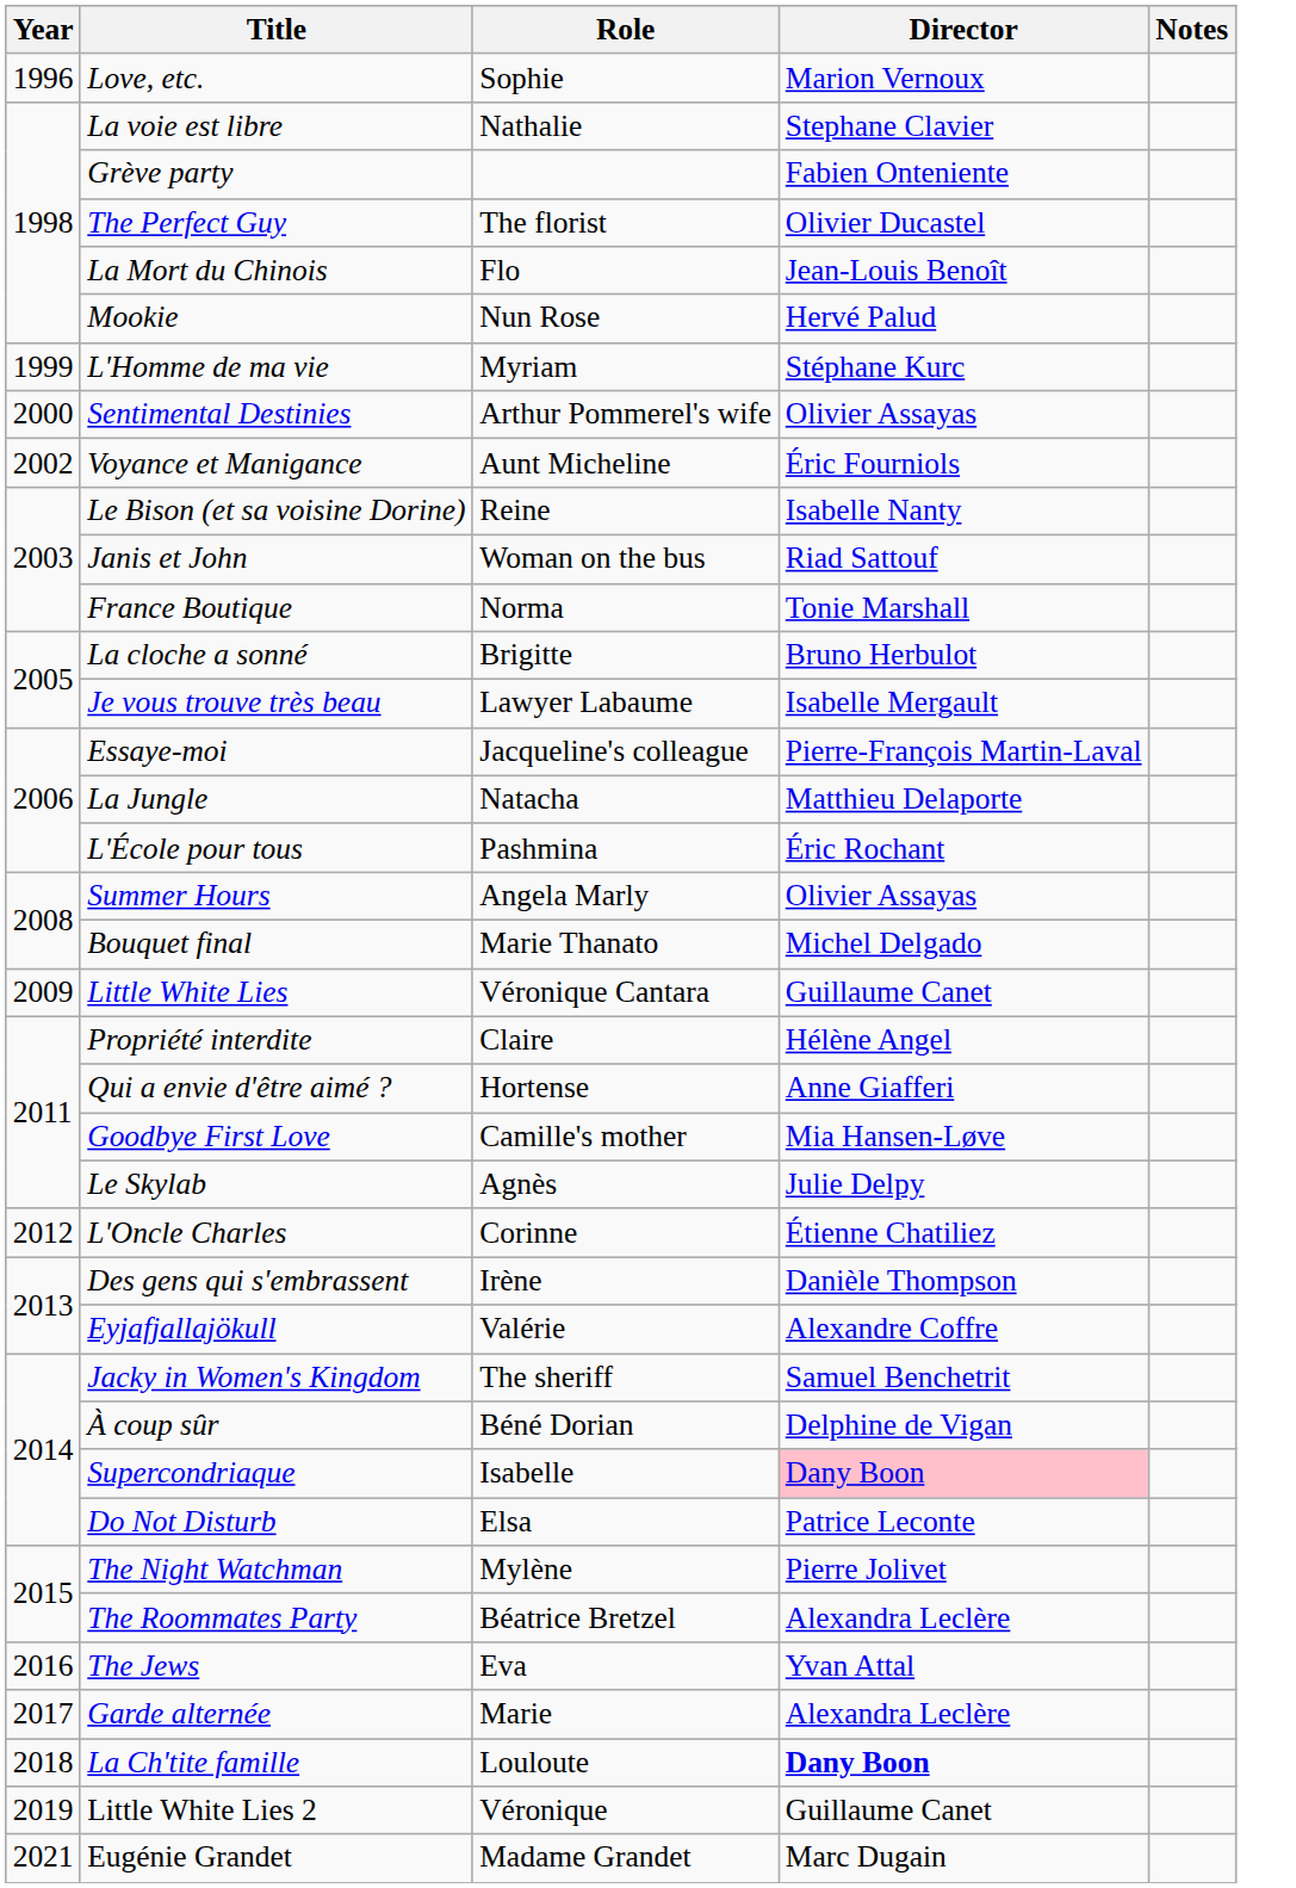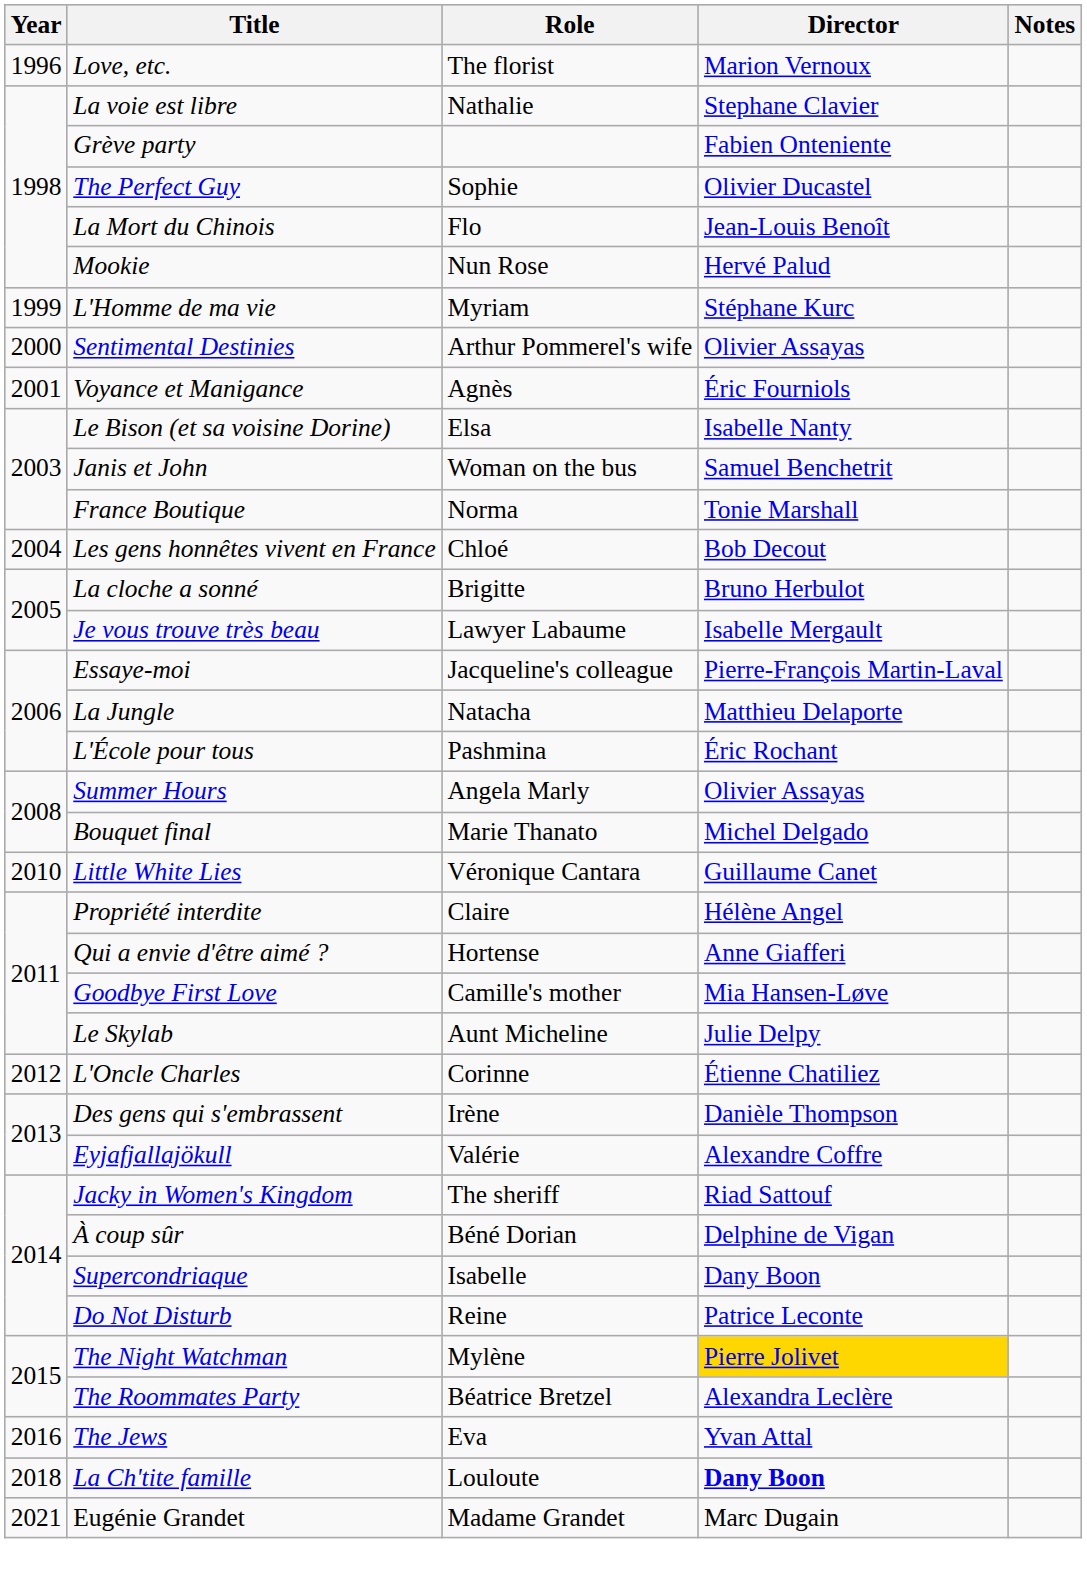 <table class="wikitable sortable">
 <tr>
 <th>Year</th>
 <th>Title</th>
 <th>Role</th>
 <th>Director</th>
 <th class=unsortable>Notes</th>
 </tr>
 <tr>
 <td>1996</td>
 <td><em>Love, etc.</em></td>
-<td>Sophie</td>
+<td>The florist</td>
 <td><a href='#'>Marion Vernoux</a></td>
 <td></td>
 </tr>
 <tr>
 <td rowspan=5>1998</td>
 <td><em>La voie est libre</em></td>
 <td>Nathalie</td>
 <td><a href='#'>Stephane Clavier</a></td>
 <td></td>
 </tr>
 <tr>
 <td><em>Grève party</em></td>
 <td></td>
 <td><a href='#'>Fabien Onteniente</a></td>
 <td></td>
 </tr>
 <tr>
 <td><em><a href='#'>The Perfect Guy</a></em></td>
-<td>The florist</td>
+<td>Sophie</td>
 <td><a href='#'>Olivier Ducastel</a></td>
 <td></td>
 </tr>
 <tr>
 <td><em>La Mort du Chinois</em></td>
 <td>Flo</td>
 <td><a href='#'>Jean-Louis Benoît</a></td>
 <td></td>
 </tr>
 <tr>
 <td><em>Mookie</em></td>
 <td>Nun Rose</td>
 <td><a href='#'>Hervé Palud</a></td>
 <td></td>
 </tr>
 <tr>
 <td>1999</td>
 <td><em>L'Homme de ma vie</em></td>
 <td>Myriam</td>
 <td><a href='#'>Stéphane Kurc</a></td>
 <td></td>
 </tr>
 <tr>
 <td>2000</td>
 <td><em><a href='#'>Sentimental Destinies</a></em></td>
 <td>Arthur Pommerel's wife</td>
 <td><a href='#'>Olivier Assayas</a></td>
 <td></td>
 </tr>
 <tr>
-<td>2002</td>
+<td>2001</td>
 <td><em>Voyance et Manigance</em></td>
-<td>Aunt Micheline</td>
+<td>Agnès</td>
 <td><a href='#'>Éric Fourniols</a></td>
 <td></td>
 </tr>
 <tr>
 <td rowspan=3>2003</td>
 <td><em>Le Bison (et sa voisine Dorine)</em></td>
-<td>Reine</td>
+<td>Elsa</td>
 <td><a href='#'>Isabelle Nanty</a></td>
 <td></td>
 </tr>
 <tr>
 <td><em>Janis et John</em></td>
 <td>Woman on the bus</td>
-<td><a href='#'>Riad Sattouf</a></td>
+<td><a href='#'>Samuel Benchetrit</a></td>
 <td></td>
 </tr>
 <tr>
 <td><em>France Boutique</em></td>
 <td>Norma</td>
 <td><a href='#'>Tonie Marshall</a></td>
+<td></td>
+</tr>
+<tr>
+<td>2004</td>
+<td><em>Les gens honnêtes vivent en France</em></td>
+<td>Chloé</td>
+<td><a href='#'>Bob Decout</a></td>
 <td></td>
 </tr>
 <tr>
 <td rowspan=2>2005</td>
 <td><em>La cloche a sonné</em></td>
 <td>Brigitte</td>
 <td><a href='#'>Bruno Herbulot</a></td>
 <td></td>
 </tr>
 <tr>
 <td><em><a href='#'>Je vous trouve très beau</a></em></td>
 <td>Lawyer Labaume</td>
 <td><a href='#'>Isabelle Mergault</a></td>
 <td></td>
 </tr>
 <tr>
 <td rowspan=3>2006</td>
 <td><em>Essaye-moi</em></td>
 <td>Jacqueline's colleague</td>
 <td><a href='#'>Pierre-François Martin-Laval</a></td>
 <td></td>
 </tr>
 <tr>
 <td><em>La Jungle</em></td>
 <td>Natacha</td>
 <td><a href='#'>Matthieu Delaporte</a></td>
 <td></td>
 </tr>
 <tr>
 <td><em>L'École pour tous</em></td>
 <td>Pashmina</td>
 <td><a href='#'>Éric Rochant</a></td>
 <td></td>
 </tr>
 <tr>
 <td rowspan=2>2008</td>
 <td><em><a href='#'>Summer Hours</a></em></td>
 <td>Angela Marly</td>
 <td><a href='#'>Olivier Assayas</a></td>
 <td></td>
 </tr>
 <tr>
 <td><em>Bouquet final</em></td>
 <td>Marie Thanato</td>
 <td><a href='#'>Michel Delgado</a></td>
 <td></td>
 </tr>
 <tr>
-<td>2009</td>
+<td>2010</td>
 <td><em><a href='#'>Little White Lies</a></em></td>
 <td>Véronique Cantara</td>
 <td><a href='#'>Guillaume Canet</a></td>
 <td></td>
 </tr>
 <tr>
 <td rowspan=4>2011</td>
 <td><em>Propriété interdite</em></td>
 <td>Claire</td>
 <td><a href='#'>Hélène Angel</a></td>
 <td></td>
 </tr>
 <tr>
 <td><em>Qui a envie d'être aimé ?</em></td>
 <td>Hortense</td>
 <td><a href='#'>Anne Giafferi</a></td>
 <td></td>
 </tr>
 <tr>
 <td><em><a href='#'>Goodbye First Love</a></em></td>
 <td>Camille's mother</td>
 <td><a href='#'>Mia Hansen-Løve</a></td>
 <td></td>
 </tr>
 <tr>
 <td><em>Le Skylab</em></td>
-<td>Agnès</td>
+<td>Aunt Micheline</td>
 <td><a href='#'>Julie Delpy</a></td>
 <td></td>
 </tr>
 <tr>
 <td>2012</td>
 <td><em>L'Oncle Charles</em></td>
 <td>Corinne</td>
 <td><a href='#'>Étienne Chatiliez</a></td>
 <td></td>
 </tr>
 <tr>
 <td rowspan=2>2013</td>
 <td><em>Des gens qui s'embrassent</em></td>
 <td>Irène</td>
 <td><a href='#'>Danièle Thompson</a></td>
 <td></td>
 </tr>
 <tr>
 <td><em><a href='#'>Eyjafjallajökull</a></em></td>
 <td>Valérie</td>
 <td><a href='#'>Alexandre Coffre</a></td>
 <td></td>
 </tr>
 <tr>
 <td rowspan=4>2014</td>
 <td><em><a href='#'>Jacky in Women's Kingdom</a></em></td>
 <td>The sheriff</td>
-<td><a href='#'>Samuel Benchetrit</a></td>
+<td><a href='#'>Riad Sattouf</a></td>
 <td></td>
 </tr>
 <tr>
 <td><em>À coup sûr</em></td>
 <td>Béné Dorian</td>
 <td><a href='#'>Delphine de Vigan</a></td>
 <td></td>
 </tr>
 <tr>
 <td><em><a href='#'>Supercondriaque</a></em></td>
 <td>Isabelle</td>
-<td style="background: pink;"><a href='#'>Dany Boon</a></td>
+<td><a href='#'>Dany Boon</a></td>
 <td></td>
 </tr>
 <tr>
 <td><em><a href='#'>Do Not Disturb</a></em></td>
-<td>Elsa</td>
+<td>Reine</td>
 <td><a href='#'>Patrice Leconte</a></td>
 <td></td>
 </tr>
 <tr>
 <td rowspan=2>2015</td>
 <td><em><a href='#'>The Night Watchman</a></em></td>
 <td>Mylène</td>
-<td><a href='#'>Pierre Jolivet</a></td>
+<td style="background: gold;"><a href='#'>Pierre Jolivet</a></td>
 <td></td>
 </tr>
 <tr>
 <td><em><a href='#'>The Roommates Party</a></em></td>
 <td>Béatrice Bretzel</td>
 <td><a href='#'>Alexandra Leclère</a></td>
 <td></td>
 </tr>
 <tr>
 <td>2016</td>
 <td><em><a href='#'>The Jews</a></em></td>
 <td>Eva</td>
 <td><a href='#'>Yvan Attal</a></td>
 <td></td>
 </tr>
 <tr>
-<td>2017</td>
-<td><em><a href='#'>Garde alternée</a></em></td>
-<td>Marie</td>
-<td><a href='#'>Alexandra Leclère</a></td>
-<td></td>
-</tr>
-<tr>
 <td>2018</td>
 <td><em><a href='#'>La Ch'tite famille</a></em></td>
 <td>Louloute</td>
 <td><strong><a href='#'>Dany Boon</a></strong></td>
-<td></td>
-</tr>
-<tr>
-<td>2019</td>
-<td>Little White Lies 2</td>
-<td>Véronique</td>
-<td>Guillaume Canet</td>
 <td></td>
 </tr>
 <tr>
 <td>2021</td>
 <td>Eugénie Grandet</td>
 <td>Madame Grandet</td>
 <td>Marc Dugain</td>
 <td></td>
 </tr>
 </table>
